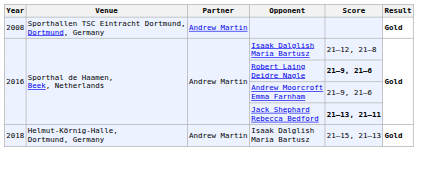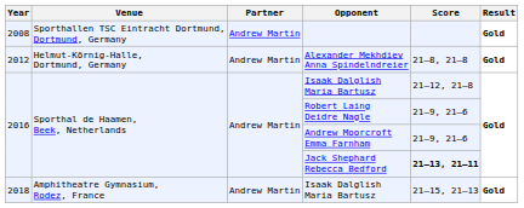 <table class="sortable wikitable" style="font-size: 90%;">
 <tr>
 <th>Year</th>
 <th>Venue</th>
 <th>Partner</th>
 <th>Opponent</th>
 <th>Score</th>
 <th>Result</th>
 </tr>
 <tr style="background:#ECF2FF">
 <td align="center">2008</td>
 <td align="left">Sporthallen TSC Eintracht Dortmund,<br><a href='#'>Dortmund</a>, Germany</td>
 <td> <a href='#'>Andrew Martin</a></td>
 <td align="left"></td>
 <td align="left"></td>
 <td style="text-align:left; background:white"> <strong>Gold</strong></td>
 </tr>
 <tr style="background:#ECF2FF">
+<td align="center">2012</td>
+<td align="left">Helmut-Körnig-Halle,<br>Dortmund, Germany</td>
+<td> Andrew Martin</td>
+<td align="left"> <a href='#'>Alexander Mekhdiev</a><br> <a href='#'>Anna Spindelndreier</a></td>
+<td align="left">21–8, 21–8</td>
+<td style="text-align:left; background:white"> <strong>Gold</strong></td>
+</tr>
+<tr style="background:#ECF2FF">
 <td rowspan="4" align="center">2016</td>
 <td rowspan="4" align="left">Sporthal de Haamen,<br><a href='#'>Beek</a>, Netherlands</td>
 <td rowspan="4"> Andrew Martin</td>
 <td align="left"> <a href='#'>Isaak Dalglish</a><br> <a href='#'>Maria Bartusz</a></td>
 <td align="left">21–12, 21–8</td>
 <td rowspan="4" style="text-align:left; background:white"> <strong>Gold</strong></td>
 </tr>
 <tr style="background:#ECF2FF">
 <td align="left"> <a href='#'>Robert Laing</a><br> <a href='#'>Deidre Nagle</a></td>
-<td align="left"><strong>21–9, 21–6</strong></td>
+<td align="left">21–9, 21–6</td>
 </tr>
 <tr style="background:#ECF2FF">
 <td align="left"> <a href='#'>Andrew Moorcroft</a><br> <a href='#'>Emma Farnham</a></td>
 <td align="left">21–9, 21–6</td>
 </tr>
 <tr style="background:#ECF2FF">
 <td align="left"> <a href='#'>Jack Shephard</a><br> <a href='#'>Rebecca Bedford</a></td>
 <td align="left"><strong>21–13, 21–11</strong></td>
 </tr>
 <tr style="background:#ECF2FF">
 <td align="center">2018</td>
-<td align="left">Helmut-Körnig-Halle,<br>Dortmund, Germany</td>
+<td align="left">Amphitheatre Gymnasium,<br><a href='#'>Rodez</a>, France</td>
 <td> Andrew Martin</td>
 <td align="left"> Isaak Dalglish<br> Maria Bartusz</td>
 <td align="left">21–15, 21–13</td>
 <td style="text-align:left; background:white"> <strong>Gold</strong></td>
 </tr>
 </table>
